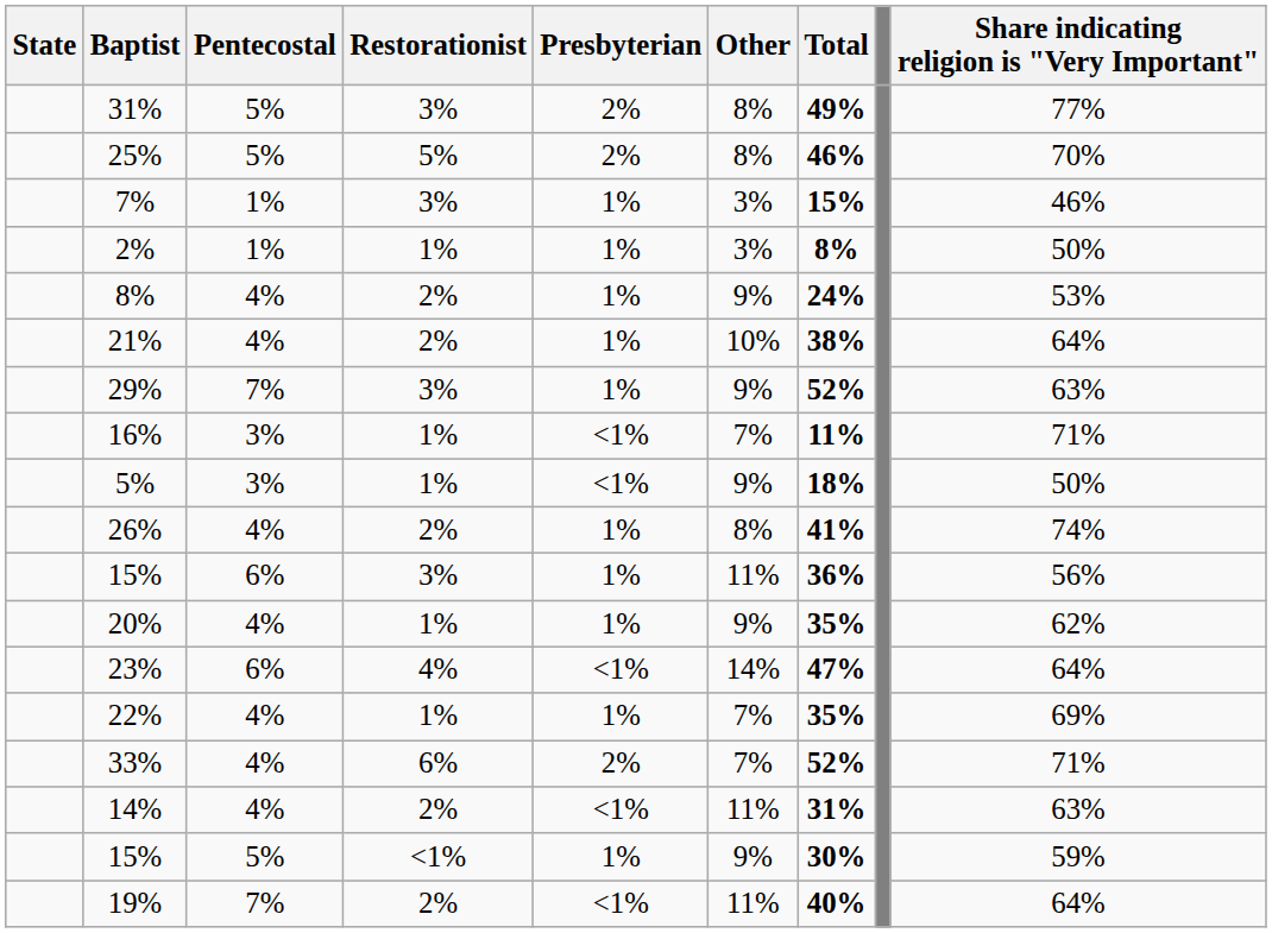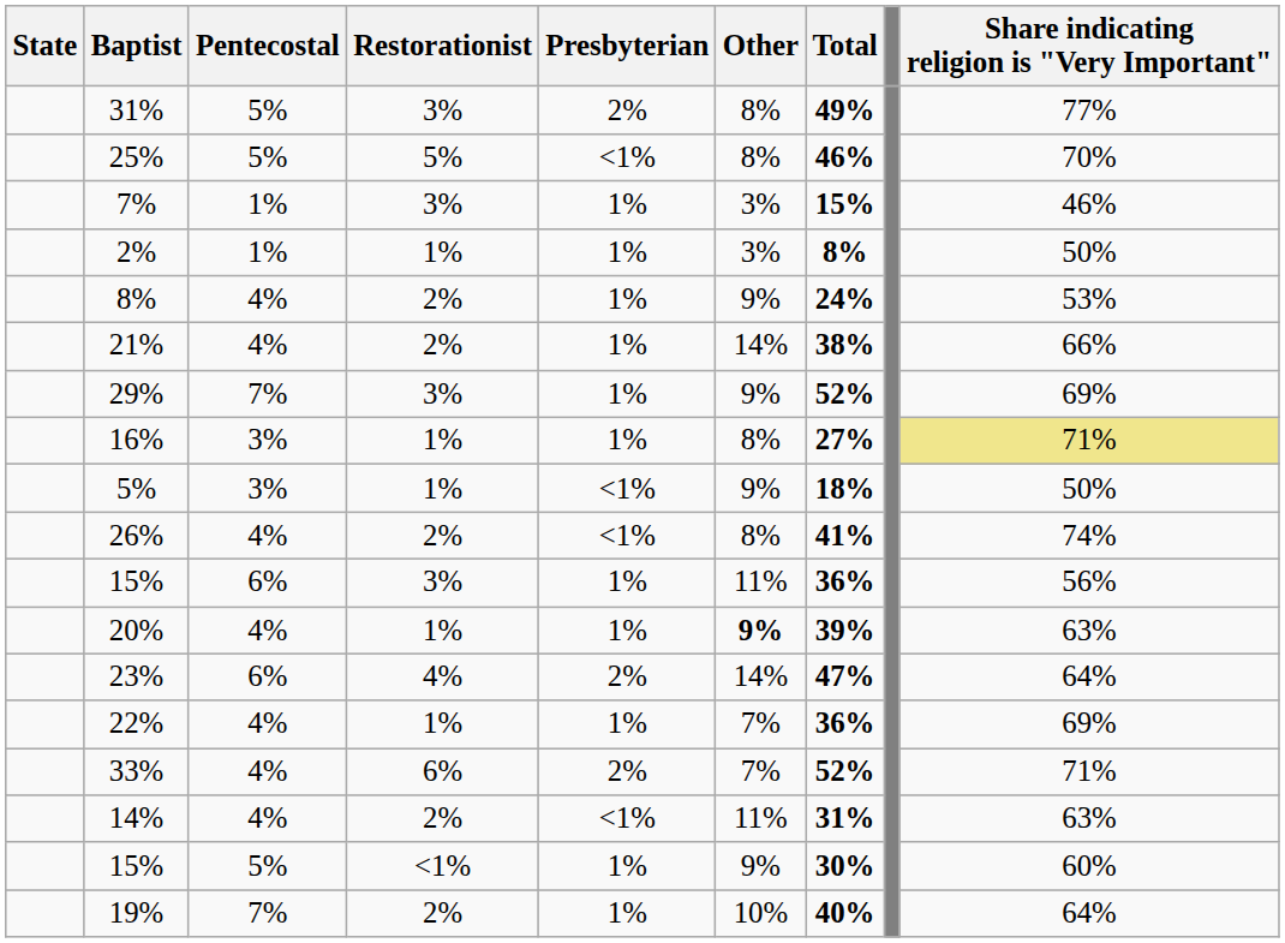 <table class="wikitable sortable plainrowheaders" style="text-align:center">
 <tr>
 <th>State</th>
 <th>Baptist</th>
 <th>Pentecostal</th>
 <th>Restorationist</th>
 <th>Presbyterian</th>
 <th>Other</th>
 <th>Total</th>
 <th class="unsortable"  style="width:1px; background:gray;"></th>
 <th valign="top">Share indicating<br>religion is "Very Important"</th>
 </tr>
 <tr>
 <td style="text-align:left;"></td>
 <td>31%</td>
 <td>5%</td>
 <td>3%</td>
 <td>2%</td>
 <td>8%</td>
 <td><strong>49%</strong></td>
 <td class="unsortable" rowspan="18"  style="width:1px; background:gray;"></td>
 <td>77%</td>
 </tr>
 <tr>
 <td style="text-align:left;"></td>
 <td>25%</td>
 <td>5%</td>
 <td>5%</td>
-<td>2%</td>
+<td><1%</td>
 <td>8%</td>
 <td><strong>46%</strong></td>
 <td>70%</td>
 </tr>
 <tr>
 <td style="text-align:left;"></td>
 <td>7%</td>
 <td>1%</td>
 <td>3%</td>
 <td>1%</td>
 <td>3%</td>
 <td><strong>15%</strong></td>
 <td>46%</td>
 </tr>
 <tr>
 <td style="text-align:left;"></td>
 <td>2%</td>
 <td>1%</td>
 <td>1%</td>
 <td>1%</td>
 <td>3%</td>
 <td><strong>8%</strong></td>
 <td>50%</td>
 </tr>
 <tr>
 <td style="text-align:left;"></td>
 <td>8%</td>
 <td>4%</td>
 <td>2%</td>
 <td>1%</td>
 <td>9%</td>
 <td><strong>24%</strong></td>
 <td>53%</td>
 </tr>
 <tr>
 <td style="text-align:left;"></td>
 <td>21%</td>
 <td>4%</td>
 <td>2%</td>
 <td>1%</td>
-<td>10%</td>
+<td>14%</td>
 <td><strong>38%</strong></td>
-<td>64%</td>
+<td>66%</td>
 </tr>
 <tr>
 <td style="text-align:left;"></td>
 <td>29%</td>
 <td>7%</td>
 <td>3%</td>
 <td>1%</td>
 <td>9%</td>
 <td><strong>52%</strong></td>
-<td>63%</td>
+<td>69%</td>
 </tr>
 <tr>
 <td style="text-align:left;"></td>
 <td>16%</td>
 <td>3%</td>
 <td>1%</td>
-<td><1%</td>
-<td>7%</td>
-<td><strong>11%</strong></td>
-<td>71%</td>
+<td>1%</td>
+<td>8%</td>
+<td><strong>27%</strong></td>
+<td style="background: khaki;">71%</td>
 </tr>
 <tr>
 <td style="text-align:left;"></td>
 <td>5%</td>
 <td>3%</td>
 <td>1%</td>
 <td><1%</td>
 <td>9%</td>
 <td><strong>18%</strong></td>
 <td>50%</td>
 </tr>
 <tr>
 <td style="text-align:left;"></td>
 <td>26%</td>
 <td>4%</td>
 <td>2%</td>
-<td>1%</td>
+<td><1%</td>
 <td>8%</td>
 <td><strong>41%</strong></td>
 <td>74%</td>
 </tr>
 <tr>
 <td style="text-align:left;"></td>
 <td>15%</td>
 <td>6%</td>
 <td>3%</td>
 <td>1%</td>
 <td>11%</td>
 <td><strong>36%</strong></td>
 <td>56%</td>
 </tr>
 <tr>
 <td style="text-align:left;"></td>
 <td>20%</td>
 <td>4%</td>
 <td>1%</td>
 <td>1%</td>
-<td>9%</td>
-<td><strong>35%</strong></td>
-<td>62%</td>
+<td><strong>9%</strong></td>
+<td><strong>39%</strong></td>
+<td>63%</td>
 </tr>
 <tr>
 <td style="text-align:left;"></td>
 <td>23%</td>
 <td>6%</td>
 <td>4%</td>
-<td><1%</td>
+<td>2%</td>
 <td>14%</td>
 <td><strong>47%</strong></td>
 <td>64%</td>
 </tr>
 <tr>
 <td style="text-align:left;"></td>
 <td>22%</td>
 <td>4%</td>
 <td>1%</td>
 <td>1%</td>
 <td>7%</td>
-<td><strong>35%</strong></td>
+<td><strong>36%</strong></td>
 <td>69%</td>
 </tr>
 <tr>
 <td style="text-align:left;"></td>
 <td>33%</td>
 <td>4%</td>
 <td>6%</td>
 <td>2%</td>
 <td>7%</td>
 <td><strong>52%</strong></td>
 <td>71%</td>
 </tr>
 <tr>
 <td style="text-align:left;"></td>
 <td>14%</td>
 <td>4%</td>
 <td>2%</td>
 <td><1%</td>
 <td>11%</td>
 <td><strong>31%</strong></td>
 <td>63%</td>
 </tr>
 <tr>
 <td style="text-align:left;"></td>
 <td>15%</td>
 <td>5%</td>
 <td><1%</td>
 <td>1%</td>
 <td>9%</td>
 <td><strong>30%</strong></td>
-<td>59%</td>
+<td>60%</td>
 </tr>
 <tr>
 <td style="text-align:left;"></td>
 <td>19%</td>
 <td>7%</td>
 <td>2%</td>
-<td><1%</td>
-<td>11%</td>
+<td>1%</td>
+<td>10%</td>
 <td><strong>40%</strong></td>
 <td>64%</td>
 </tr>
 </table>
